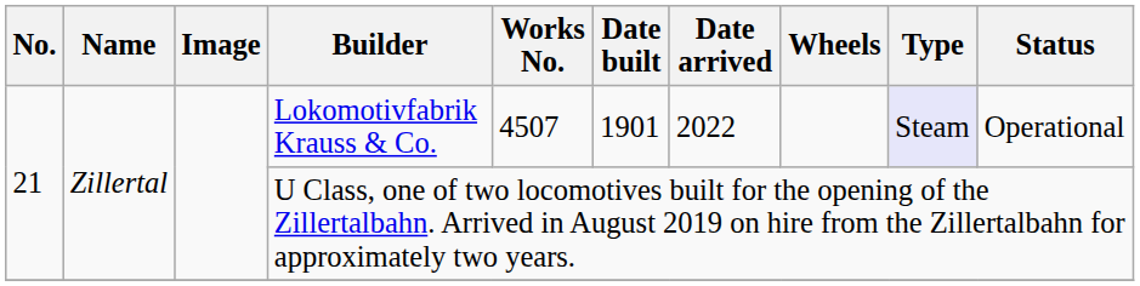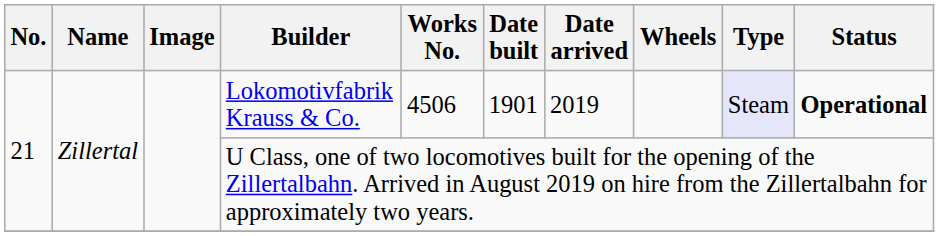 <table class="wikitable">
 <tr>
 <th>No.</th>
 <th>Name</th>
 <th>Image</th>
 <th>Builder</th>
 <th>Works No.</th>
 <th>Date built</th>
 <th>Date arrived</th>
 <th>Wheels</th>
 <th>Type</th>
 <th>Status</th>
 </tr>
 <tr>
 <td rowspan=2>21</td>
 <td rowspan=2><em>Zillertal</em></td>
 <td rowspan=2></td>
 <td><a href='#'>Lokomotivfabrik Krauss & Co.</a></td>
-<td>4507</td>
+<td>4506</td>
 <td>1901</td>
-<td>2022</td>
+<td>2019</td>
 <td></td>
 <td style="background: lavender;">Steam</td>
-<td>Operational</td>
+<td><strong>Operational</strong></td>
 </tr>
 <tr>
 <td colspan=7>U Class, one of two locomotives built for the opening of the <a href='#'>Zillertalbahn</a>. Arrived in August 2019 on hire from the Zillertalbahn for approximately two years.</td>
 </tr>
 <tr>
 </tr>
 </table>
